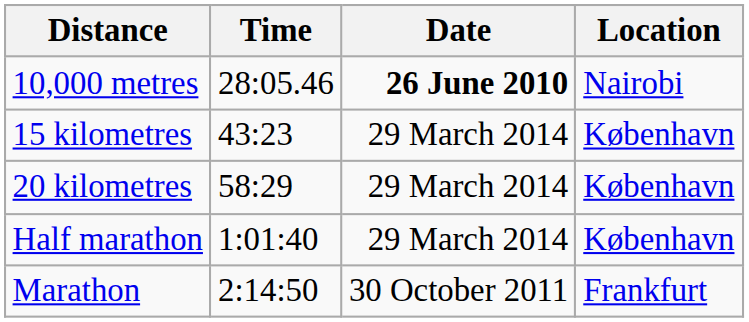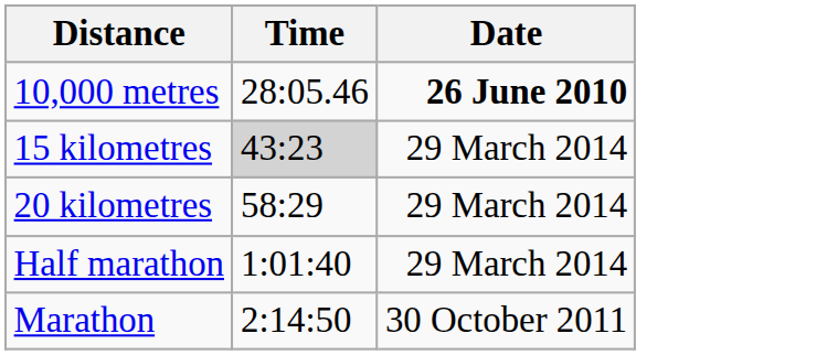 <table class="wikitable">
 <tr>
 <th>Distance</th>
 <th>Time</th>
 <th>Date</th>
-<th>Location</th>
 </tr>
 <tr>
 <td><a href='#'>10,000 metres</a></td>
 <td>28:05.46</td>
 <td align=right><strong>26 June 2010</strong></td>
-<td><a href='#'>Nairobi</a></td>
 </tr>
 <tr>
 <td><a href='#'>15 kilometres</a></td>
-<td>43:23</td>
+<td style="background: lightgrey;">43:23</td>
 <td align=right>29 March 2014</td>
-<td><a href='#'>København</a></td>
 </tr>
 <tr>
 <td><a href='#'>20 kilometres</a></td>
 <td>58:29</td>
 <td align=right>29 March 2014</td>
-<td><a href='#'>København</a></td>
 </tr>
 <tr>
 <td><a href='#'>Half marathon</a></td>
 <td>1:01:40</td>
 <td align=right>29 March 2014</td>
-<td><a href='#'>København</a></td>
 </tr>
 <tr>
 <td><a href='#'>Marathon</a></td>
 <td>2:14:50</td>
 <td align=right>30 October 2011</td>
-<td><a href='#'>Frankfurt</a></td>
 </tr>
 </table>
